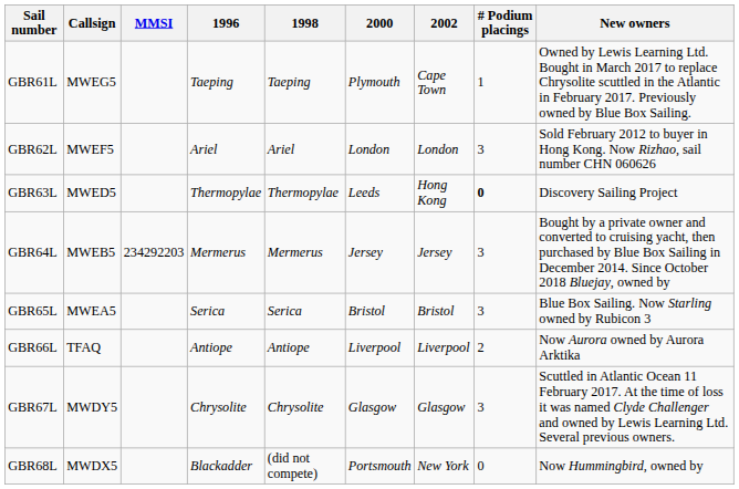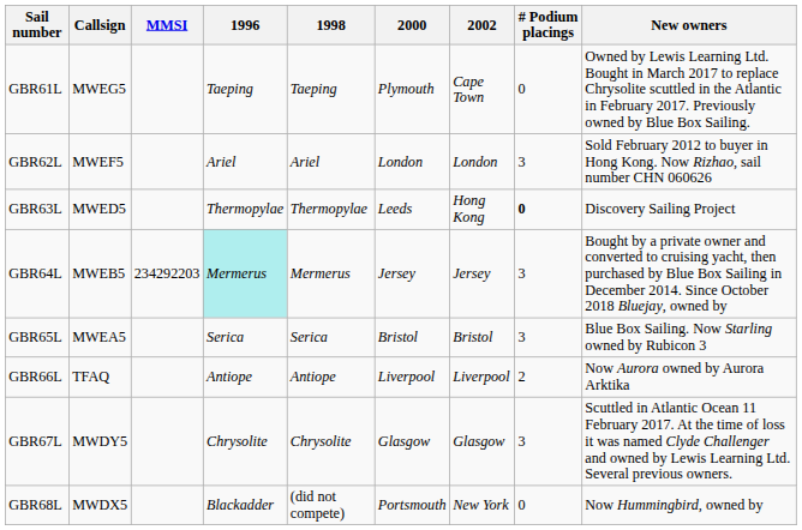 <table class="wikitable">
 <tr>
 <th>Sail number</th>
 <th>Callsign</th>
 <th><a href='#'>MMSI</a></th>
 <th>1996</th>
 <th>1998</th>
 <th>2000</th>
 <th>2002</th>
 <th># Podium placings</th>
 <th>New owners</th>
 </tr>
 <tr>
 <td>GBR61L</td>
 <td>MWEG5</td>
 <td></td>
 <td><em>Taeping</em></td>
 <td><em>Taeping</em></td>
 <td><em>Plymouth</em></td>
 <td><em>Cape Town</em></td>
-<td>1</td>
+<td>0</td>
 <td>Owned by Lewis Learning Ltd. Bought in March 2017 to replace Chrysolite scuttled in the Atlantic in February 2017. Previously owned by Blue Box Sailing.</td>
 </tr>
 <tr>
 <td>GBR62L</td>
 <td>MWEF5</td>
 <td></td>
 <td><em>Ariel</em></td>
 <td><em>Ariel</em></td>
 <td><em>London</em></td>
 <td><em>London</em></td>
 <td>3</td>
 <td>Sold February 2012 to buyer in Hong Kong. Now <em>Rizhao</em>, sail number CHN 060626</td>
 </tr>
 <tr>
 <td>GBR63L</td>
 <td>MWED5</td>
 <td></td>
 <td><em>Thermopylae</em></td>
 <td><em>Thermopylae</em></td>
 <td><em>Leeds</em></td>
 <td><em>Hong Kong</em></td>
 <td><strong>0</strong></td>
 <td>Discovery Sailing Project</td>
 </tr>
 <tr>
 <td>GBR64L</td>
 <td>MWEB5</td>
 <td>234292203</td>
-<td><em>Mermerus</em></td>
+<td style="background: paleturquoise;"><em>Mermerus</em></td>
 <td><em>Mermerus</em></td>
 <td><em>Jersey</em></td>
 <td><em>Jersey</em></td>
 <td>3</td>
 <td>Bought by a private owner and converted to cruising yacht, then purchased by Blue Box Sailing in December 2014. Since October 2018 <em>Bluejay</em>, owned by </td>
 </tr>
 <tr>
 <td>GBR65L</td>
 <td>MWEA5</td>
 <td></td>
 <td><em>Serica</em></td>
 <td><em>Serica</em></td>
 <td><em>Bristol</em></td>
 <td><em>Bristol</em></td>
 <td>3</td>
 <td>Blue Box Sailing. Now <em>Starling</em> owned by Rubicon 3</td>
 </tr>
 <tr>
 <td>GBR66L</td>
 <td>TFAQ</td>
 <td></td>
 <td><em>Antiope</em></td>
 <td><em>Antiope</em></td>
 <td><em>Liverpool</em></td>
 <td><em>Liverpool</em></td>
 <td>2</td>
 <td>Now <em>Aurora</em> owned by Aurora Arktika</td>
 </tr>
 <tr>
 <td>GBR67L</td>
 <td>MWDY5</td>
 <td></td>
 <td><em>Chrysolite</em></td>
 <td><em>Chrysolite</em></td>
 <td><em>Glasgow</em></td>
 <td><em>Glasgow</em></td>
 <td>3</td>
 <td>Scuttled in Atlantic Ocean 11 February 2017. At the time of loss it was named <em>Clyde Challenger</em> and owned by Lewis Learning Ltd. Several previous owners.</td>
 </tr>
 <tr>
 <td>GBR68L</td>
 <td>MWDX5</td>
 <td></td>
 <td><em>Blackadder</em></td>
 <td>(did not compete)</td>
 <td><em>Portsmouth</em></td>
 <td><em>New York</em></td>
 <td>0</td>
 <td>Now <em>Hummingbird</em>, owned by </td>
 </tr>
 </table>
